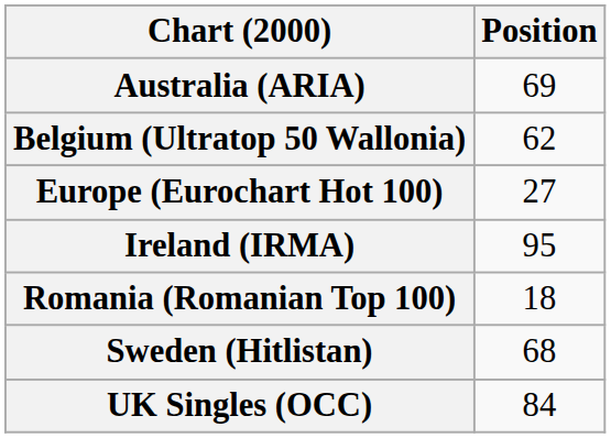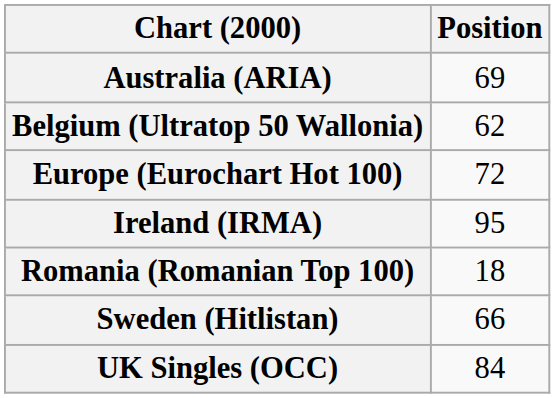 <table class="wikitable sortable plainrowheaders" style="text-align:center">
 <tr>
 <th>Chart (2000)</th>
 <th>Position</th>
 </tr>
 <tr>
 <th scope="row">Australia (ARIA)</th>
 <td>69</td>
 </tr>
 <tr>
 <th scope="row">Belgium (Ultratop 50 Wallonia)</th>
 <td>62</td>
 </tr>
 <tr>
 <th scope="row">Europe (Eurochart Hot 100)</th>
-<td>27</td>
+<td>72</td>
 </tr>
 <tr>
 <th scope="row">Ireland (IRMA)</th>
 <td>95</td>
 </tr>
 <tr>
 <th scope="row">Romania (Romanian Top 100)</th>
 <td>18</td>
 </tr>
 <tr>
 <th scope="row">Sweden (Hitlistan)</th>
-<td>68</td>
+<td>66</td>
 </tr>
 <tr>
 <th scope="row">UK Singles (OCC)</th>
 <td>84</td>
 </tr>
 </table>
